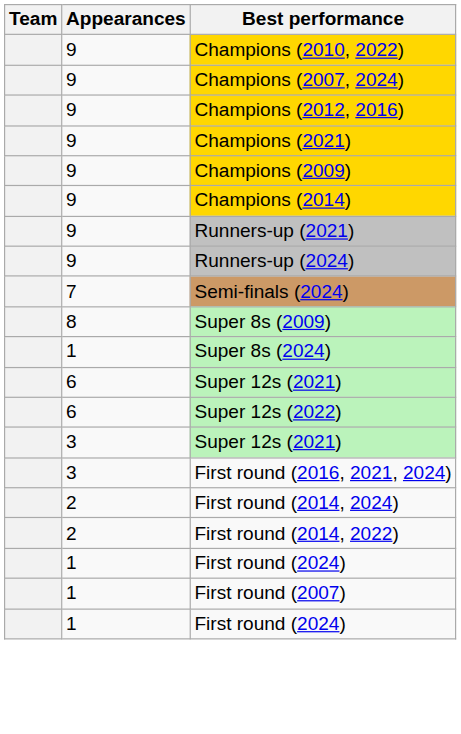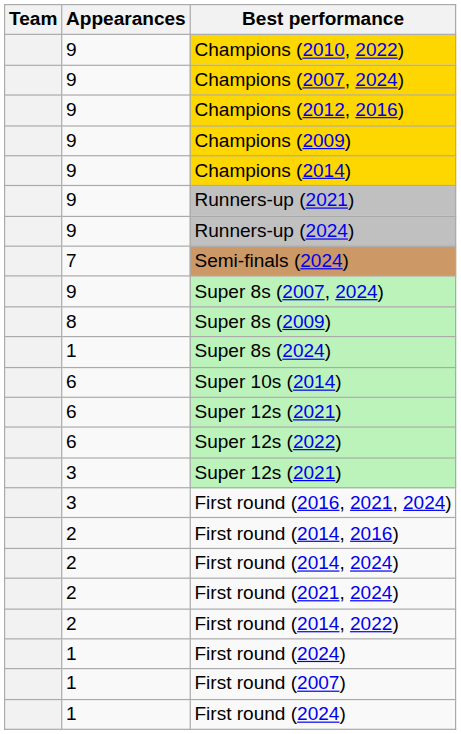 <table class="wikitable plainrowheaders defaultcenter col1left">
 <tr>
 <th scope="col">Team</th>
 <th scope="col">Appearances</th>
 <th scope="col">Best performance</th>
 </tr>
 <tr>
 <th scope="row"></th>
 <td>9</td>
 <td style="background:gold">Champions (<a href='#'>2010</a>, <a href='#'>2022</a>)</td>
 </tr>
 <tr>
 <th scope="row"></th>
 <td>9</td>
 <td style="background:gold">Champions (<a href='#'>2007</a>, <a href='#'>2024</a>)</td>
 </tr>
 <tr>
 <th scope="row"></th>
 <td>9</td>
 <td style="background:gold">Champions (<a href='#'>2012</a>, <a href='#'>2016</a>)</td>
-</tr>
-<tr>
-<th scope="row"></th>
-<td>9</td>
-<td style="background:gold">Champions (<a href='#'>2021</a>)</td>
 </tr>
 <tr>
 <th scope="row"></th>
 <td>9</td>
 <td style="background:gold">Champions (<a href='#'>2009</a>)</td>
 </tr>
 <tr>
 <th scope="row"></th>
 <td>9</td>
 <td style="background:gold">Champions (<a href='#'>2014</a>)</td>
 </tr>
 <tr>
 <th scope="row"></th>
 <td>9</td>
 <td style="background:silver">Runners-up (<a href='#'>2021</a>)</td>
 </tr>
 <tr>
 <th scope="row"></th>
 <td>9</td>
 <td style="background:silver">Runners-up (<a href='#'>2024</a>)</td>
 </tr>
 <tr>
 <th scope="row"></th>
 <td>7</td>
 <td style="background:#CC9966">Semi-finals (<a href='#'>2024</a>)</td>
 </tr>
 <tr>
 <th scope="row"></th>
+<td>9</td>
+<td style="background:#BBF3BB">Super 8s (<a href='#'>2007</a>, <a href='#'>2024</a>)</td>
+</tr>
+<tr>
+<th scope="row"></th>
 <td>8</td>
 <td style="background:#BBF3BB">Super 8s (<a href='#'>2009</a>)</td>
 </tr>
 <tr>
 <th scope="row"></th>
 <td>1</td>
 <td style="background:#BBF3BB">Super 8s (<a href='#'>2024</a>)</td>
+</tr>
+<tr>
+<th scope="row"></th>
+<td>6</td>
+<td style="background:#BBF3BB">Super 10s (<a href='#'>2014</a>)</td>
 </tr>
 <tr>
 <th scope="row"></th>
 <td>6</td>
 <td style="background:#BBF3BB">Super 12s (<a href='#'>2021</a>)</td>
 </tr>
 <tr>
 <th scope="row"></th>
 <td>6</td>
 <td style="background:#BBF3BB">Super 12s (<a href='#'>2022</a>)</td>
 </tr>
 <tr>
 <th scope="row"></th>
 <td>3</td>
 <td style="background:#BBF3BB">Super 12s (<a href='#'>2021</a>)</td>
 </tr>
 <tr>
 <th scope="row"></th>
 <td>3</td>
 <td>First round (<a href='#'>2016</a>, <a href='#'>2021</a>, <a href='#'>2024</a>)</td>
 </tr>
 <tr>
 <th scope="row"></th>
 <td>2</td>
+<td>First round (<a href='#'>2014</a>, <a href='#'>2016</a>)</td>
+</tr>
+<tr>
+<th scope="row"></th>
+<td>2</td>
 <td>First round (<a href='#'>2014</a>, <a href='#'>2024</a>)</td>
+</tr>
+<tr>
+<th scope="row"></th>
+<td>2</td>
+<td>First round (<a href='#'>2021</a>, <a href='#'>2024</a>)</td>
 </tr>
 <tr>
 <th scope="row"></th>
 <td>2</td>
 <td>First round (<a href='#'>2014</a>, <a href='#'>2022</a>)</td>
 </tr>
 <tr>
 <th scope="row"></th>
 <td>1</td>
 <td>First round (<a href='#'>2024</a>)</td>
 </tr>
 <tr>
 <th scope="row"></th>
 <td>1</td>
 <td>First round (<a href='#'>2007</a>)</td>
 </tr>
 <tr>
 <th scope="row"></th>
 <td>1</td>
 <td>First round (<a href='#'>2024</a>)</td>
 </tr>
 </table>
